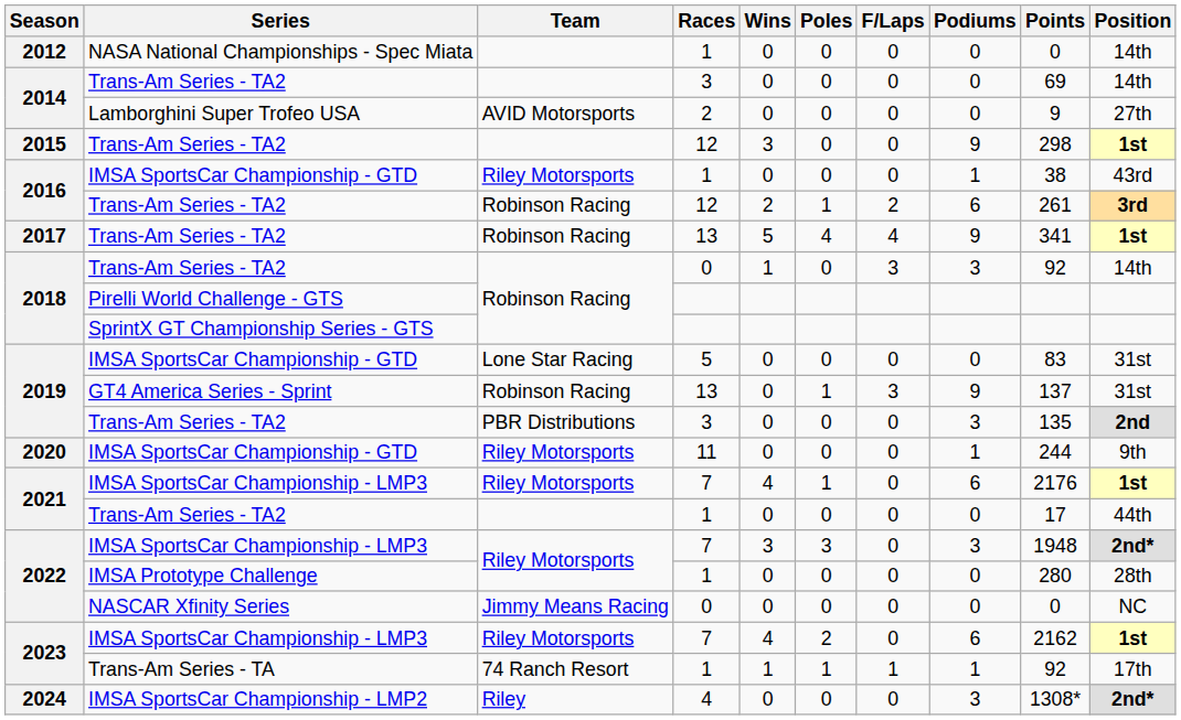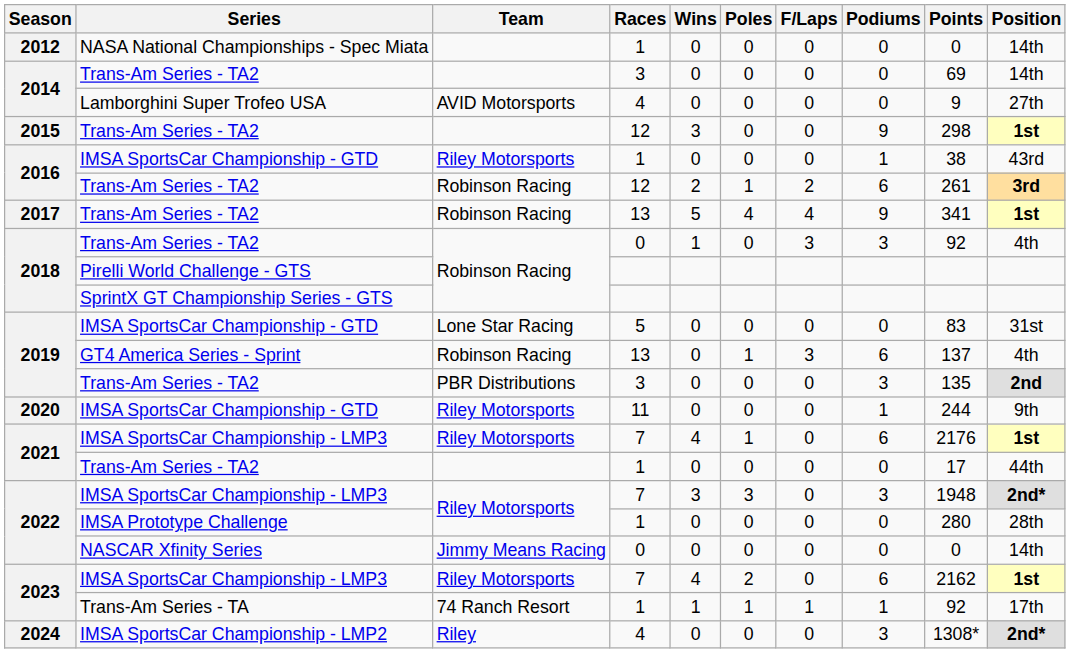 <table class="wikitable" style="font-size: 90%; text-align:center">
 <tr>
 <th scope="col">Season</th>
 <th scope="col">Series</th>
 <th scope="col">Team</th>
 <th scope="col">Races</th>
 <th scope="col">Wins</th>
 <th scope="col">Poles</th>
 <th scope="col">F/Laps</th>
 <th scope="col">Podiums</th>
 <th scope="col">Points</th>
 <th scope="col">Position</th>
 </tr>
 <tr>
 <th>2012</th>
 <td align=left>NASA National Championships - Spec Miata</td>
 <td></td>
 <td>1</td>
 <td>0</td>
 <td>0</td>
 <td>0</td>
 <td>0</td>
 <td>0</td>
 <td>14th</td>
 </tr>
 <tr>
 <th rowspan="2">2014</th>
 <td align=left><a href='#'>Trans-Am Series - TA2</a></td>
 <td></td>
 <td>3</td>
 <td>0</td>
 <td>0</td>
 <td>0</td>
 <td>0</td>
 <td>69</td>
 <td>14th</td>
 </tr>
 <tr>
 <td align=left>Lamborghini Super Trofeo USA</td>
 <td align=left>AVID Motorsports</td>
-<td>2</td>
+<td>4</td>
 <td>0</td>
 <td>0</td>
 <td>0</td>
 <td>0</td>
 <td>9</td>
 <td>27th</td>
 </tr>
 <tr>
 <th>2015</th>
 <td align=left><a href='#'>Trans-Am Series - TA2</a></td>
 <td></td>
 <td>12</td>
 <td>3</td>
 <td>0</td>
 <td>0</td>
 <td>9</td>
 <td>298</td>
 <td style="background:#FFFFBF;"><strong>1st</strong></td>
 </tr>
 <tr>
 <th rowspan="2">2016</th>
 <td align=left><a href='#'>IMSA SportsCar Championship - GTD</a></td>
 <td align=left><a href='#'>Riley Motorsports</a></td>
 <td>1</td>
 <td>0</td>
 <td>0</td>
 <td>0</td>
 <td>1</td>
 <td>38</td>
 <td>43rd</td>
 </tr>
 <tr>
 <td align=left><a href='#'>Trans-Am Series - TA2</a></td>
 <td align=left>Robinson Racing</td>
 <td>12</td>
 <td>2</td>
 <td>1</td>
 <td>2</td>
 <td>6</td>
 <td>261</td>
 <td style="background:#FFDF9F;"><strong>3rd</strong></td>
 </tr>
 <tr>
 <th>2017</th>
 <td align=left><a href='#'>Trans-Am Series - TA2</a></td>
 <td align=left>Robinson Racing</td>
 <td>13</td>
 <td>5</td>
 <td>4</td>
 <td>4</td>
 <td>9</td>
 <td>341</td>
 <td style="background:#FFFFBF;"><strong>1st</strong></td>
 </tr>
 <tr>
 <th rowspan="3">2018</th>
 <td align=left><a href='#'>Trans-Am Series - TA2</a></td>
 <td rowspan="3" align=left>Robinson Racing</td>
 <td>0</td>
 <td>1</td>
 <td>0</td>
 <td>3</td>
 <td>3</td>
 <td>92</td>
-<td>14th</td>
+<td>4th</td>
 </tr>
 <tr>
 <td align=left><a href='#'>Pirelli World Challenge - GTS</a></td>
 <td></td>
 <td></td>
 <td></td>
 <td></td>
 <td></td>
 <td></td>
 <td></td>
 </tr>
 <tr>
 <td align=left><a href='#'>SprintX GT Championship Series - GTS</a></td>
 <td></td>
 <td></td>
 <td></td>
 <td></td>
 <td></td>
 <td></td>
 <td></td>
 </tr>
 <tr>
 <th rowspan="3">2019</th>
 <td align=left><a href='#'>IMSA SportsCar Championship - GTD</a></td>
 <td align=left>Lone Star Racing</td>
 <td>5</td>
 <td>0</td>
 <td>0</td>
 <td>0</td>
 <td>0</td>
 <td>83</td>
 <td>31st</td>
 </tr>
 <tr>
 <td align=left><a href='#'>GT4 America Series - Sprint</a></td>
 <td align=left>Robinson Racing</td>
 <td>13</td>
 <td>0</td>
 <td>1</td>
 <td>3</td>
-<td>9</td>
+<td>6</td>
 <td>137</td>
-<td>31st</td>
+<td>4th</td>
 </tr>
 <tr>
 <td align=left><a href='#'>Trans-Am Series - TA2</a></td>
 <td align=left>PBR Distributions</td>
 <td>3</td>
 <td>0</td>
 <td>0</td>
 <td>0</td>
 <td>3</td>
 <td>135</td>
 <td style="background:#DFDFDF;"><strong>2nd</strong></td>
 </tr>
 <tr>
 <th>2020</th>
 <td align=left><a href='#'>IMSA SportsCar Championship - GTD</a></td>
 <td align=left><a href='#'>Riley Motorsports</a></td>
 <td>11</td>
 <td>0</td>
 <td>0</td>
 <td>0</td>
 <td>1</td>
 <td>244</td>
 <td>9th</td>
 </tr>
 <tr>
 <th rowspan="2">2021</th>
 <td align=left><a href='#'>IMSA SportsCar Championship - LMP3</a></td>
 <td align=left><a href='#'>Riley Motorsports</a></td>
 <td>7</td>
 <td>4</td>
 <td>1</td>
 <td>0</td>
 <td>6</td>
 <td>2176</td>
 <td style="background:#FFFFBF;"><strong>1st</strong></td>
 </tr>
 <tr>
 <td align=left><a href='#'>Trans-Am Series - TA2</a></td>
 <td></td>
 <td>1</td>
 <td>0</td>
 <td>0</td>
 <td>0</td>
 <td>0</td>
 <td>17</td>
 <td>44th</td>
 </tr>
 <tr>
 <th rowspan="3">2022</th>
 <td align=left><a href='#'>IMSA SportsCar Championship - LMP3</a></td>
 <td rowspan="2" align=left><a href='#'>Riley Motorsports</a></td>
 <td>7</td>
 <td>3</td>
 <td>3</td>
 <td>0</td>
 <td>3</td>
 <td>1948</td>
 <td style="background:#DFDFDF;"><strong>2nd*</strong></td>
 </tr>
 <tr>
 <td align=left><a href='#'>IMSA Prototype Challenge</a></td>
 <td>1</td>
 <td>0</td>
 <td>0</td>
 <td>0</td>
 <td>0</td>
 <td>280</td>
 <td>28th</td>
 </tr>
 <tr>
 <td align=left><a href='#'>NASCAR Xfinity Series</a></td>
 <td align=left><a href='#'>Jimmy Means Racing</a></td>
 <td>0</td>
 <td>0</td>
 <td>0</td>
 <td>0</td>
 <td>0</td>
 <td>0</td>
-<td>NC</td>
+<td>14th</td>
 </tr>
 <tr>
 <th rowspan="2">2023</th>
 <td align=left><a href='#'>IMSA SportsCar Championship - LMP3</a></td>
 <td align=left><a href='#'>Riley Motorsports</a></td>
 <td>7</td>
 <td>4</td>
 <td>2</td>
 <td>0</td>
 <td>6</td>
 <td>2162</td>
 <td style="background:#FFFFBF;"><strong>1st</strong></td>
 </tr>
 <tr>
 <td align=left>Trans-Am Series - TA</td>
 <td align=left>74 Ranch Resort</td>
 <td>1</td>
 <td>1</td>
 <td>1</td>
 <td>1</td>
 <td>1</td>
 <td>92</td>
 <td>17th</td>
 </tr>
 <tr>
 <th>2024</th>
 <td align=left><a href='#'>IMSA SportsCar Championship - LMP2</a></td>
 <td align=left><a href='#'>Riley</a></td>
 <td>4</td>
 <td>0</td>
 <td>0</td>
 <td>0</td>
 <td>3</td>
 <td>1308*</td>
 <td style="background:#DFDFDF;"><strong>2nd*</strong></td>
 </tr>
 </table>
